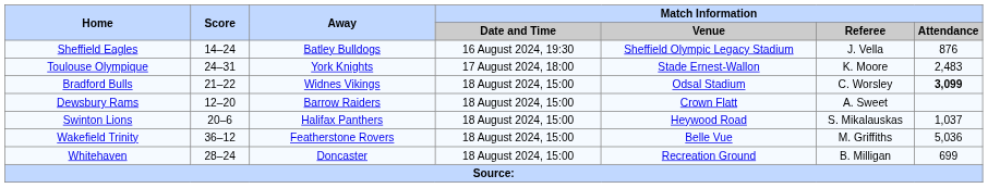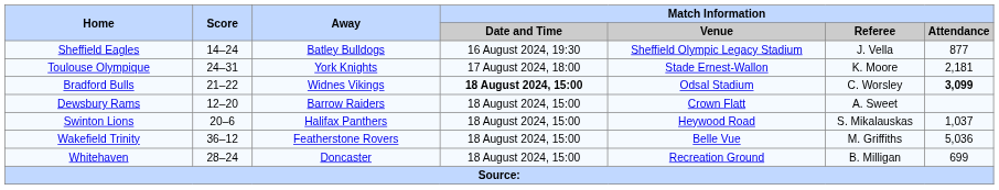 <table border=1 style="border-collapse:collapse; font-size:90%; text-align:center;" cellpadding=3 cellspacing=0 width=100%>
 <tr bgcolor=#C1D8FF>
 <th scope="col" rowspan=2 width=19%>Home</th>
 <th scope="col" rowspan=2 width=6%>Score</th>
 <th scope="col" rowspan=2 width=19%>Away</th>
 <th colspan=6>Match Information</th>
 </tr>
 <tr bgcolor=#CCCCCC>
 <th scope="col" width=17%>Date and Time</th>
 <th scope="col" width=22%>Venue</th>
 <th scope="col" width=10%>Referee</th>
 <th scope="col" width=7%>Attendance</th>
 </tr>
 <tr bgcolor=#F5FAFF>
 <td> <a href='#'>Sheffield Eagles</a></td>
 <td>14–24</td>
 <td> <a href='#'>Batley Bulldogs</a></td>
 <td>16 August 2024, 19:30</td>
 <td><a href='#'>Sheffield Olympic Legacy Stadium</a></td>
 <td>J. Vella</td>
-<td>876</td>
+<td>877</td>
 </tr>
 <tr bgcolor=#F5FAFF>
 <td> <a href='#'>Toulouse Olympique</a></td>
 <td>24–31</td>
 <td> <a href='#'>York Knights</a></td>
 <td>17 August 2024, 18:00</td>
 <td><a href='#'>Stade Ernest-Wallon</a></td>
 <td>K. Moore</td>
-<td>2,483</td>
+<td>2,181</td>
 </tr>
 <tr bgcolor=#F5FAFF>
 <td> <a href='#'>Bradford Bulls</a></td>
 <td>21–22</td>
 <td> <a href='#'>Widnes Vikings</a></td>
-<td>18 August 2024, 15:00</td>
+<td><strong>18 August 2024, 15:00</strong></td>
 <td><a href='#'>Odsal Stadium</a></td>
 <td>C. Worsley</td>
 <td><strong>3,099</strong></td>
 </tr>
 <tr bgcolor=#F5FAFF>
 <td> <a href='#'>Dewsbury Rams</a></td>
 <td>12–20</td>
 <td> <a href='#'>Barrow Raiders</a></td>
 <td>18 August 2024, 15:00</td>
 <td><a href='#'>Crown Flatt</a></td>
 <td>A. Sweet</td>
 <td></td>
 </tr>
 <tr bgcolor=#F5FAFF>
 <td> <a href='#'>Swinton Lions</a></td>
 <td>20–6</td>
 <td> <a href='#'>Halifax Panthers</a></td>
 <td>18 August 2024, 15:00</td>
 <td><a href='#'>Heywood Road</a></td>
 <td>S. Mikalauskas</td>
 <td>1,037</td>
 </tr>
 <tr bgcolor=#F5FAFF>
 <td> <a href='#'>Wakefield Trinity</a></td>
 <td>36–12</td>
 <td> <a href='#'>Featherstone Rovers</a></td>
 <td>18 August 2024, 15:00</td>
 <td><a href='#'>Belle Vue</a></td>
 <td>M. Griffiths</td>
 <td>5,036</td>
 </tr>
 <tr bgcolor=#F5FAFF>
 <td> <a href='#'>Whitehaven</a></td>
 <td>28–24</td>
 <td> <a href='#'>Doncaster</a></td>
 <td>18 August 2024, 15:00</td>
 <td><a href='#'>Recreation Ground</a></td>
 <td>B. Milligan</td>
 <td>699</td>
 </tr>
 <tr style="background:#c1d8ff;">
 <th colspan=7>Source:</th>
 </tr>
 </table>
